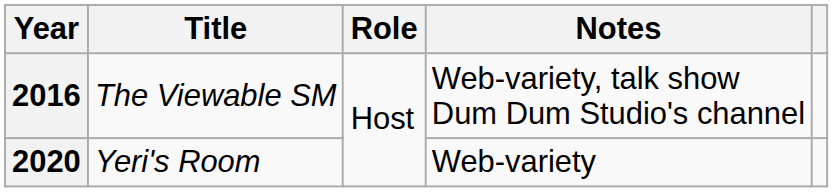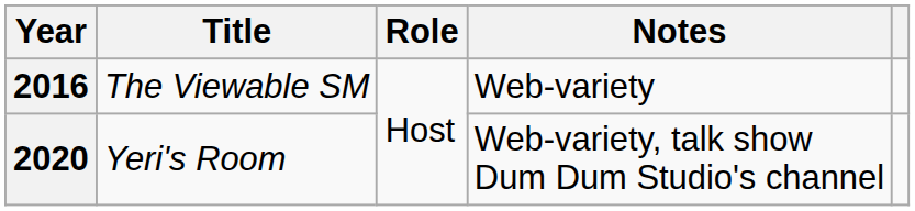 <table class="wikitable plainrowheaders sortable">
 <tr>
 <th scope="col">Year</th>
 <th scope="col">Title</th>
 <th scope="col">Role</th>
 <th scope="col">Notes</th>
 <th scope="col" class="unsortable"></th>
 </tr>
 <tr>
 <th scope="row">2016</th>
 <td><em>The Viewable SM</em></td>
 <td rowspan="2">Host</td>
-<td>Web-variety, talk show<br>Dum Dum Studio's channel</td>
+<td>Web-variety</td>
 <td style="text-align:center"></td>
 </tr>
 <tr>
 <th scope="row">2020</th>
 <td><em>Yeri's Room</em></td>
-<td>Web-variety</td>
+<td>Web-variety, talk show<br>Dum Dum Studio's channel</td>
 <td style="text-align:center"></td>
 </tr>
 </table>
